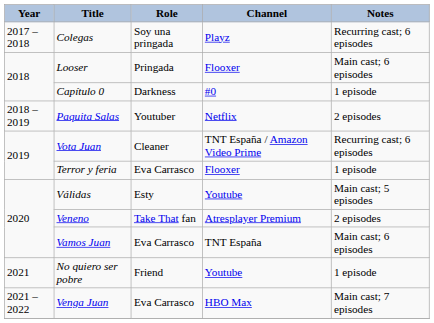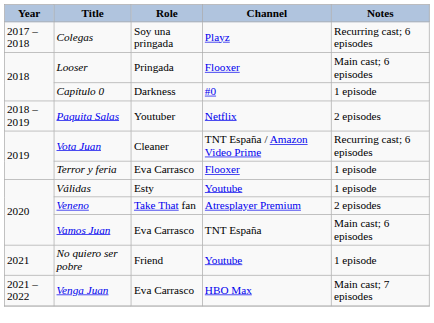 <table class="wikitable">
 <tr>
 <th style="background: #B0C4DE;">Year</th>
 <th style="background: #B0C4DE;">Title</th>
 <th style="background: #B0C4DE;">Role</th>
 <th style="background: #B0C4DE;">Channel</th>
 <th style="background: #B0C4DE;">Notes</th>
 </tr>
 <tr>
 <td>2017 – 2018</td>
 <td><em>Colegas</em></td>
 <td>Soy una pringada</td>
 <td><a href='#'>Playz</a></td>
 <td>Recurring cast; 6 episodes</td>
 </tr>
 <tr>
 <td rowspan="2">2018</td>
 <td><em>Looser</em></td>
 <td>Pringada</td>
 <td><a href='#'>Flooxer</a></td>
 <td>Main cast; 6 episodes</td>
 </tr>
 <tr>
 <td><em>Capítulo 0</em></td>
 <td>Darkness</td>
 <td><a href='#'>#0</a></td>
 <td>1 episode</td>
 </tr>
 <tr>
 <td>2018 – 2019</td>
 <td><em><a href='#'>Paquita Salas</a></em></td>
 <td>Youtuber</td>
 <td><a href='#'>Netflix</a></td>
 <td>2 episodes</td>
 </tr>
 <tr>
 <td rowspan="2">2019</td>
 <td><em><a href='#'>Vota Juan</a></em></td>
 <td>Cleaner</td>
 <td>TNT España / <a href='#'>Amazon  Video Prime</a></td>
 <td>Recurring cast; 6 episodes</td>
 </tr>
 <tr>
 <td><em>Terror y feria</em></td>
 <td>Eva Carrasco</td>
 <td><a href='#'>Flooxer</a></td>
 <td>1 episode</td>
 </tr>
 <tr>
 <td rowspan="3">2020</td>
 <td><em>Válidas</em></td>
 <td>Esty</td>
 <td><a href='#'>Youtube</a></td>
-<td>Main cast; 5 episodes</td>
+<td>1 episode</td>
 </tr>
 <tr>
 <td><em><a href='#'>Veneno</a></em></td>
 <td><a href='#'>Take That</a> fan</td>
 <td><a href='#'>Atresplayer Premium</a></td>
 <td>2 episodes</td>
 </tr>
 <tr>
 <td><em><a href='#'>Vamos Juan</a></em></td>
 <td>Eva Carrasco</td>
 <td>TNT España</td>
 <td>Main cast; 6 episodes</td>
 </tr>
 <tr>
 <td>2021</td>
 <td><em>No quiero ser pobre</em></td>
 <td>Friend</td>
 <td><a href='#'>Youtube</a></td>
 <td>1 episode</td>
 </tr>
 <tr>
 <td>2021 – 2022</td>
 <td><em><a href='#'>Venga Juan</a></em></td>
 <td>Eva Carrasco</td>
 <td><a href='#'>HBO Max</a></td>
 <td>Main cast; 7 episodes</td>
 </tr>
 <tr>
 </tr>
 </table>
